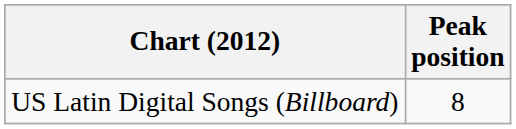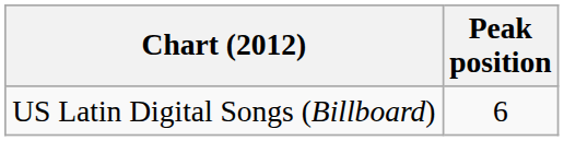 <table class="wikitable sortable">
 <tr>
 <th>Chart (2012)</th>
 <th>Peak<br>position</th>
 </tr>
 <tr>
 <td>US Latin Digital Songs (<em>Billboard</em>)</td>
-<td align="center">8</td>
+<td align="center">6</td>
 </tr>
 </table>
